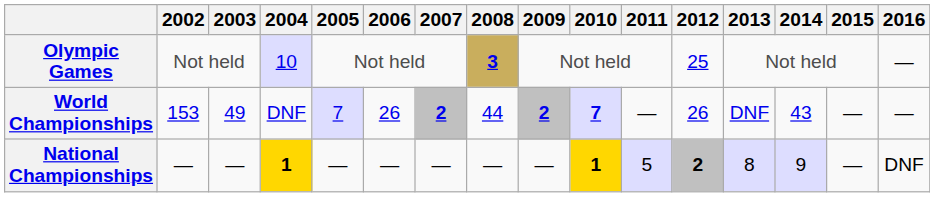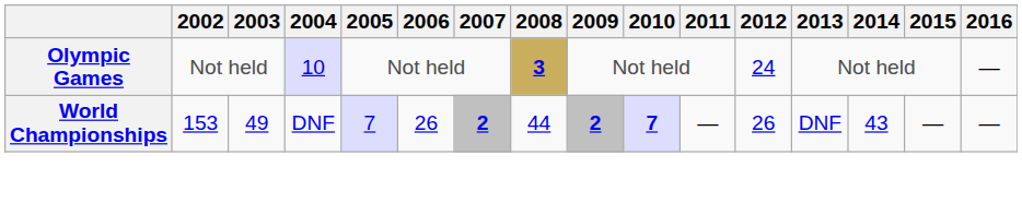 <table class="wikitable plainrowheaders">
 <tr>
 <th></th>
 <th scope="col">2002</th>
 <th scope="col">2003</th>
 <th scope="col">2004</th>
 <th scope="col">2005</th>
 <th scope="col">2006</th>
 <th scope="col">2007</th>
 <th scope="col">2008</th>
 <th scope="col">2009</th>
 <th scope="col">2010</th>
 <th scope="col">2011</th>
 <th scope="col">2012</th>
 <th scope="col">2013</th>
 <th scope="col">2014</th>
 <th scope="col">2015</th>
 <th scope="col">2016</th>
 </tr>
 <tr style="text-align:center;">
 <th scope="row"> <a href='#'>Olympic Games</a></th>
 <td style="color:#4d4d4d;" colspan=2>Not held</td>
 <td style="background:#ddf;"><a href='#'>10</a></td>
 <td style="color:#4d4d4d;" colspan=3>Not held</td>
 <td style="background:#C9AE5D;"><a href='#'><strong>3</strong></a></td>
 <td style="color:#4d4d4d;" colspan=3>Not held</td>
-<td><a href='#'>25</a></td>
+<td><a href='#'>24</a></td>
 <td style="color:#4d4d4d;" colspan=3>Not held</td>
 <td>—</td>
 </tr>
 <tr style="text-align:center;">
 <th scope="row"> <a href='#'>World Championships</a></th>
 <td><a href='#'>153</a></td>
 <td><a href='#'>49</a></td>
 <td><a href='#'>DNF</a></td>
 <td style="background:#ddf;"><a href='#'>7</a></td>
 <td><a href='#'>26</a></td>
 <td style="background:silver;"><a href='#'><strong>2</strong></a></td>
 <td><a href='#'>44</a></td>
 <td style="background:silver;"><a href='#'><strong>2</strong></a></td>
 <td style="background:#ddf;"><strong><a href='#'>7</a></strong></td>
 <td>—</td>
 <td><a href='#'>26</a></td>
 <td><a href='#'>DNF</a></td>
 <td><a href='#'>43</a></td>
 <td>—</td>
 <td>—</td>
 </tr>
-<tr style="text-align:center;">
-<th scope="row"> <a href='#'>National Championships</a></th>
-<td>—</td>
-<td>—</td>
-<td style="background:gold;"><strong>1</strong></td>
-<td>—</td>
-<td>—</td>
-<td>—</td>
-<td>—</td>
-<td>—</td>
-<td style="background:gold;"><strong>1</strong></td>
-<td style="background:#ddf;">5</td>
-<td style="background:silver;"><strong>2</strong></td>
-<td style="background:#ddf;">8</td>
-<td style="background:#ddf;">9</td>
-<td>—</td>
-<td>DNF</td>
-</tr>
 </table>
